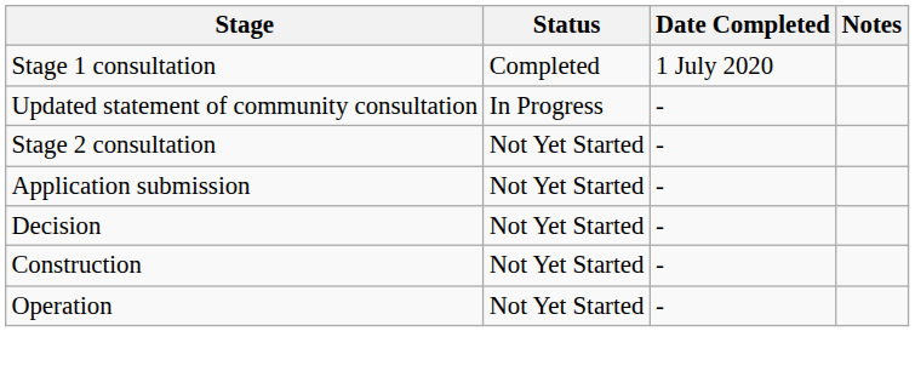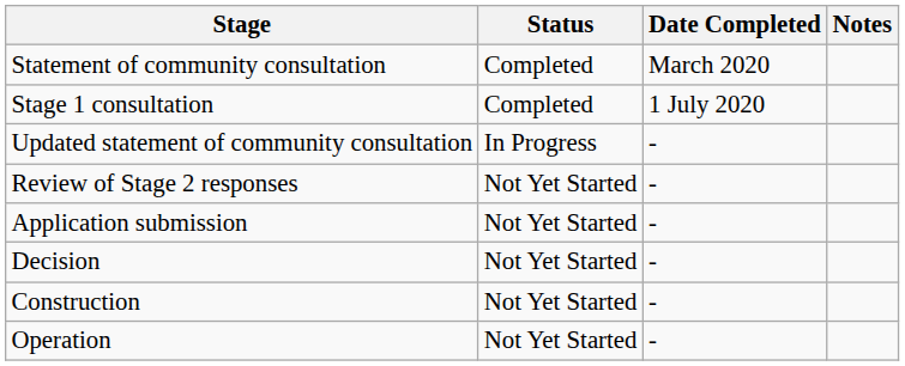 <table class="wikitable">
 <tr>
 <th>Stage</th>
 <th>Status</th>
 <th>Date Completed</th>
 <th>Notes</th>
+</tr>
+<tr>
+<td>Statement of community consultation</td>
+<td>Completed</td>
+<td>March 2020</td>
+<td></td>
 </tr>
 <tr>
 <td>Stage 1 consultation</td>
 <td>Completed</td>
 <td>1 July 2020</td>
 <td></td>
 </tr>
 <tr>
 <td>Updated statement of community consultation</td>
 <td>In Progress</td>
 <td>-</td>
 <td></td>
 </tr>
 <tr>
-<td>Stage 2 consultation</td>
+<td>Review of Stage 2 responses</td>
 <td>Not Yet Started</td>
 <td>-</td>
 <td></td>
 </tr>
 <tr>
 <td>Application submission</td>
 <td>Not Yet Started</td>
 <td>-</td>
 <td></td>
 </tr>
 <tr>
 <td>Decision</td>
 <td>Not Yet Started</td>
 <td>-</td>
 <td></td>
 </tr>
 <tr>
 <td>Construction</td>
 <td>Not Yet Started</td>
 <td>-</td>
 <td></td>
 </tr>
 <tr>
 <td>Operation</td>
 <td>Not Yet Started</td>
 <td>-</td>
 <td></td>
 </tr>
 </table>
